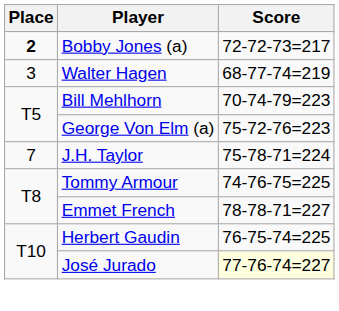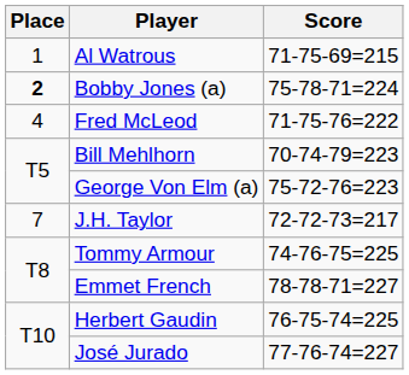 <table class=wikitable>
 <tr>
 <th>Place</th>
 <th>Player</th>
 <th>Score</th>
 </tr>
 <tr>
+<td align=center>1</td>
+<td> <a href='#'>Al Watrous</a></td>
+<td>71-75-69=215</td>
+</tr>
+<tr>
 <td align=center><strong>2</strong></td>
 <td> <a href='#'>Bobby Jones</a> (a)</td>
-<td>72-72-73=217</td>
+<td>75-78-71=224</td>
 </tr>
 <tr>
-<td align=center>3</td>
-<td> <a href='#'>Walter Hagen</a></td>
-<td>68-77-74=219</td>
+<td align=center>4</td>
+<td> <a href='#'>Fred McLeod</a></td>
+<td>71-75-76=222</td>
 </tr>
 <tr>
 <td rowspan=2 align=center>T5</td>
 <td> <a href='#'>Bill Mehlhorn</a></td>
 <td>70-74-79=223</td>
 </tr>
 <tr>
 <td> <a href='#'>George Von Elm</a> (a)</td>
 <td>75-72-76=223</td>
 </tr>
 <tr>
 <td align=center>7</td>
 <td> <a href='#'>J.H. Taylor</a></td>
-<td>75-78-71=224</td>
+<td>72-72-73=217</td>
 </tr>
 <tr>
 <td rowspan=2 align=center>T8</td>
 <td> <a href='#'>Tommy Armour</a></td>
 <td>74-76-75=225</td>
 </tr>
 <tr>
 <td> <a href='#'>Emmet French</a></td>
 <td>78-78-71=227</td>
 </tr>
 <tr>
 <td rowspan=2 align=center>T10</td>
 <td> <a href='#'>Herbert Gaudin</a></td>
 <td>76-75-74=225</td>
 </tr>
 <tr>
 <td> <a href='#'>José Jurado</a></td>
-<td style="background: lightyellow;">77-76-74=227</td>
+<td>77-76-74=227</td>
 </tr>
 </table>
